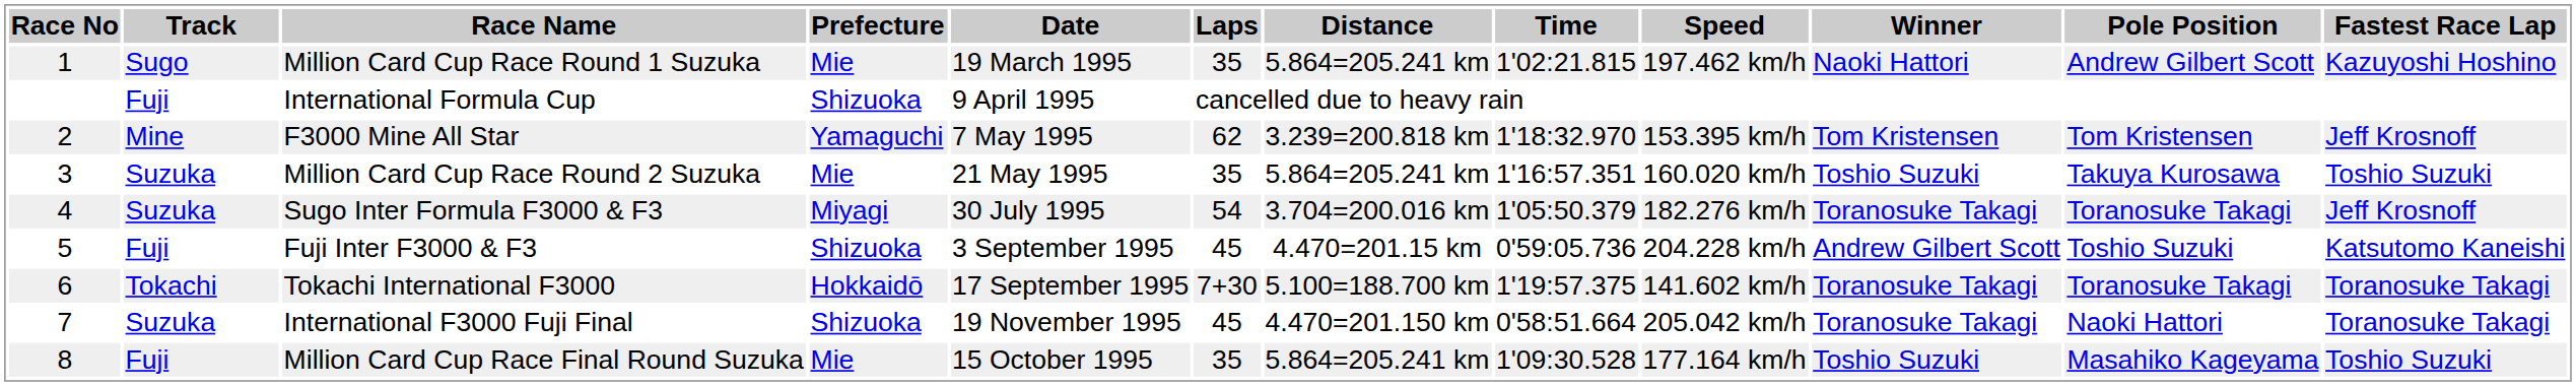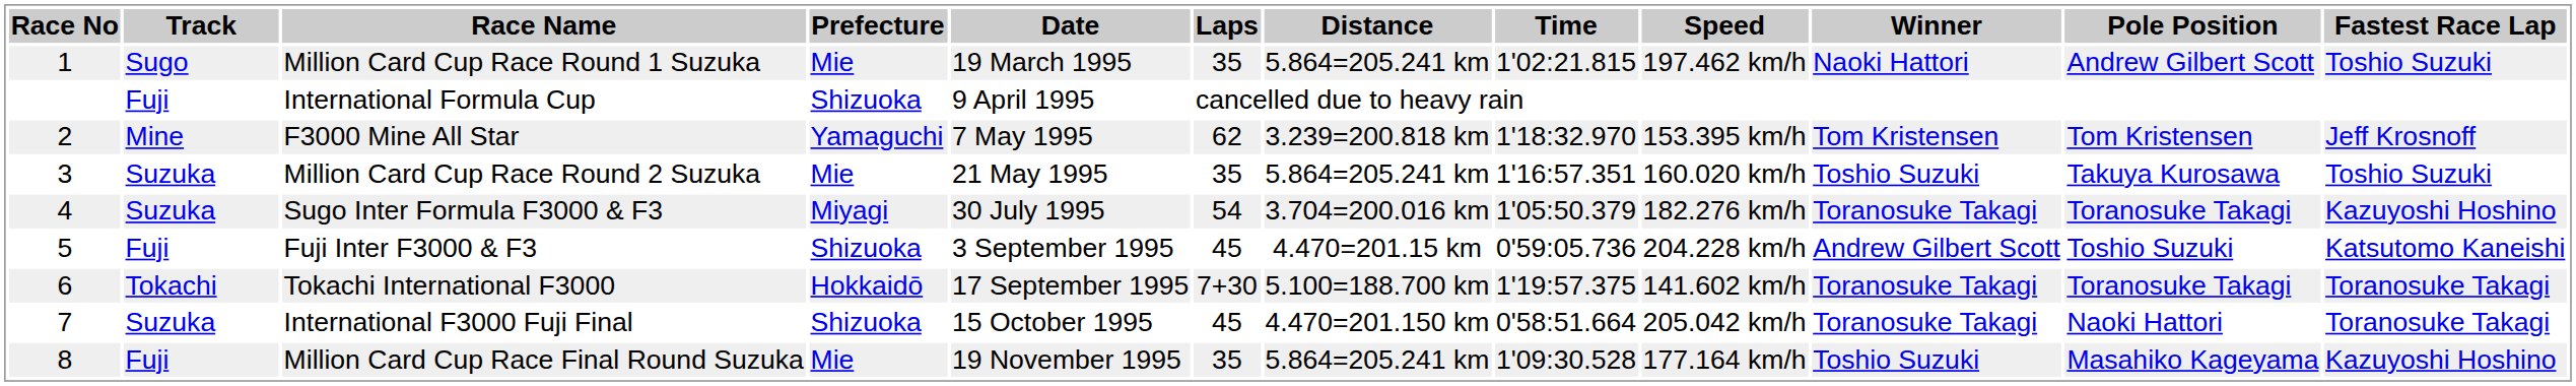 <table border="0" style="border: 1px solid #999; background-color:#FFFFFF; text-align:center">
 <tr align="center" style="background:#CCCCCC;">
 <th>Race No</th>
 <th>Track</th>
 <th>Race Name</th>
 <th>Prefecture</th>
 <th>Date</th>
 <th>Laps</th>
 <th>Distance</th>
 <th>Time</th>
 <th>Speed</th>
 <th>Winner</th>
 <th>Pole Position</th>
 <th>Fastest Race Lap</th>
 </tr>
 <tr style="background:#EFEFEF;">
 <td>1</td>
 <td align="left"><a href='#'>Sugo</a></td>
 <td align="left">Million Card Cup Race Round 1 Suzuka</td>
 <td align="left" width="80"> <a href='#'>Mie</a></td>
 <td align="left">19 March 1995</td>
 <td>35</td>
 <td>5.864=205.241 km</td>
 <td>1'02:21.815</td>
 <td>197.462 km/h</td>
 <td align="left"><a href='#'>Naoki Hattori</a></td>
 <td align="left"><a href='#'>Andrew Gilbert Scott</a></td>
-<td align="left"><a href='#'>Kazuyoshi Hoshino</a></td>
+<td align="left"><a href='#'>Toshio Suzuki</a></td>
 </tr>
 <tr>
 <td></td>
 <td align="left"><a href='#'>Fuji</a></td>
 <td align="left">International Formula Cup</td>
 <td align="left"> <a href='#'>Shizuoka</a></td>
 <td align="left">9 April 1995</td>
 <td colspan=3 align="left">cancelled due to heavy rain</td>
 </tr>
 <tr style="background:#EFEFEF;">
 <td>2</td>
 <td align="left"><a href='#'>Mine</a></td>
 <td align="left">F3000 Mine All Star</td>
 <td align="left"> <a href='#'>Yamaguchi</a></td>
 <td align="left">7 May 1995</td>
 <td>62</td>
 <td>3.239=200.818 km</td>
 <td>1'18:32.970</td>
 <td>153.395 km/h</td>
 <td align="left"><a href='#'>Tom Kristensen</a></td>
 <td align="left"><a href='#'>Tom Kristensen</a></td>
 <td align="left"><a href='#'>Jeff Krosnoff</a></td>
 </tr>
 <tr>
 <td>3</td>
 <td align="left"><a href='#'>Suzuka</a></td>
 <td align="left">Million Card Cup Race Round 2 Suzuka</td>
 <td align="left"> <a href='#'>Mie</a></td>
 <td align="left">21 May 1995</td>
 <td>35</td>
 <td>5.864=205.241 km</td>
 <td>1'16:57.351</td>
 <td>160.020 km/h</td>
 <td align="left"><a href='#'>Toshio Suzuki</a></td>
 <td align="left"><a href='#'>Takuya Kurosawa</a></td>
 <td align="left"><a href='#'>Toshio Suzuki</a></td>
 </tr>
 <tr style="background:#EFEFEF;">
 <td>4</td>
 <td align="left" width="90"><a href='#'>Suzuka</a></td>
 <td align="left">Sugo Inter Formula F3000 & F3</td>
 <td align="left"> <a href='#'>Miyagi</a></td>
 <td align="left">30 July 1995</td>
 <td>54</td>
 <td>3.704=200.016 km</td>
 <td>1'05:50.379</td>
 <td>182.276 km/h</td>
 <td align="left"><a href='#'>Toranosuke Takagi</a></td>
 <td align="left"><a href='#'>Toranosuke Takagi</a></td>
-<td align="left"><a href='#'>Jeff Krosnoff</a></td>
+<td align="left"><a href='#'>Kazuyoshi Hoshino</a></td>
 </tr>
 <tr>
 <td>5</td>
 <td align="left"><a href='#'>Fuji</a></td>
 <td align="left">Fuji Inter F3000 & F3</td>
 <td align="left"> <a href='#'>Shizuoka</a></td>
 <td align="left">3 September 1995</td>
 <td>45</td>
 <td>4.470=201.15 km</td>
 <td>0'59:05.736</td>
 <td>204.228 km/h</td>
 <td align="left"><a href='#'>Andrew Gilbert Scott</a></td>
 <td align="left"><a href='#'>Toshio Suzuki</a></td>
 <td align="left"><a href='#'>Katsutomo Kaneishi</a></td>
 </tr>
 <tr style="background:#EFEFEF;">
 <td>6</td>
 <td align="left"><a href='#'>Tokachi</a></td>
 <td align="left">Tokachi International F3000</td>
 <td align="left"> <a href='#'>Hokkaidō</a></td>
 <td align="left">17 September 1995</td>
 <td>7+30</td>
 <td>5.100=188.700 km</td>
 <td>1'19:57.375</td>
 <td>141.602 km/h</td>
 <td align="left"><a href='#'>Toranosuke Takagi</a></td>
 <td align="left"><a href='#'>Toranosuke Takagi</a></td>
 <td align="left"><a href='#'>Toranosuke Takagi</a></td>
 </tr>
 <tr>
 <td>7</td>
 <td align="left"><a href='#'>Suzuka</a></td>
 <td align="left">International F3000 Fuji Final</td>
 <td align="left"> <a href='#'>Shizuoka</a></td>
-<td align="left">19 November 1995</td>
+<td align="left">15 October 1995</td>
 <td>45</td>
 <td>4.470=201.150 km</td>
 <td>0'58:51.664</td>
 <td>205.042 km/h</td>
 <td align="left"><a href='#'>Toranosuke Takagi</a></td>
 <td align="left"><a href='#'>Naoki Hattori</a></td>
 <td align="left"><a href='#'>Toranosuke Takagi</a></td>
 </tr>
 <tr style="background:#EFEFEF;">
 <td>8</td>
 <td align="left"><a href='#'>Fuji</a></td>
 <td align="left">Million Card Cup Race Final Round Suzuka</td>
 <td align="left"> <a href='#'>Mie</a></td>
-<td align="left">15 October 1995</td>
+<td align="left">19 November 1995</td>
 <td>35</td>
 <td>5.864=205.241 km</td>
 <td>1'09:30.528</td>
 <td>177.164 km/h</td>
 <td align="left"><a href='#'>Toshio Suzuki</a></td>
 <td align="left"><a href='#'>Masahiko Kageyama</a></td>
-<td align="left"><a href='#'>Toshio Suzuki</a></td>
+<td align="left"><a href='#'>Kazuyoshi Hoshino</a></td>
 </tr>
 </table>
